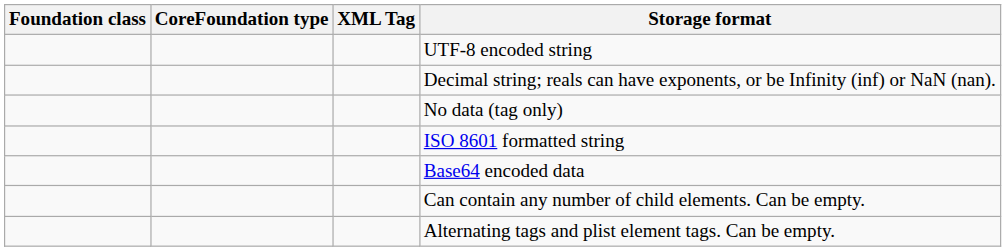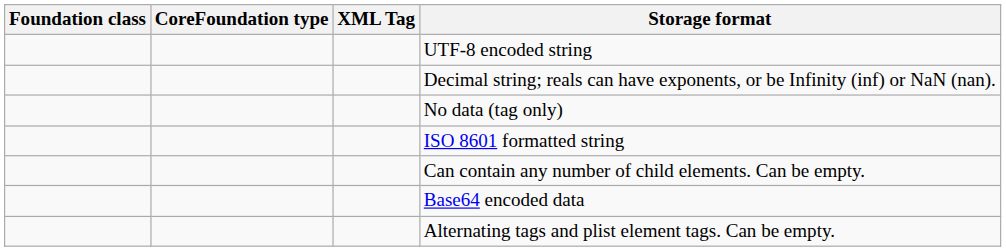 <table class="wikitable mw-collapsible">
 <tr>
 <th>Foundation class</th>
 <th>CoreFoundation type</th>
 <th>XML Tag</th>
 <th>Storage format</th>
 </tr>
 <tr>
 <td></td>
 <td></td>
 <td></td>
 <td>UTF-8 encoded string</td>
 </tr>
 <tr>
 <td></td>
 <td></td>
 <td></td>
 <td>Decimal string; reals can have exponents, or be Infinity (inf) or NaN (nan).</td>
 </tr>
 <tr>
 <td></td>
 <td></td>
 <td></td>
 <td>No data (tag only)</td>
 </tr>
 <tr>
 <td></td>
 <td></td>
 <td></td>
 <td><a href='#'>ISO 8601</a> formatted string</td>
 </tr>
 <tr>
 <td></td>
 <td></td>
 <td></td>
-<td><a href='#'>Base64</a> encoded data</td>
+<td>Can contain any number of child elements. Can be empty.</td>
 </tr>
 <tr>
 <td></td>
 <td></td>
 <td></td>
-<td>Can contain any number of child elements. Can be empty.</td>
+<td><a href='#'>Base64</a> encoded data</td>
 </tr>
 <tr>
 <td></td>
 <td></td>
 <td></td>
 <td>Alternating  tags and plist element tags. Can be empty.</td>
 </tr>
 </table>
